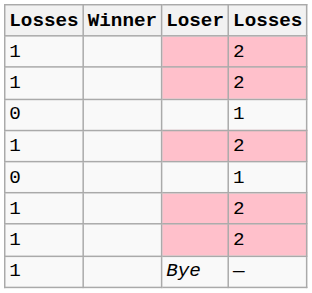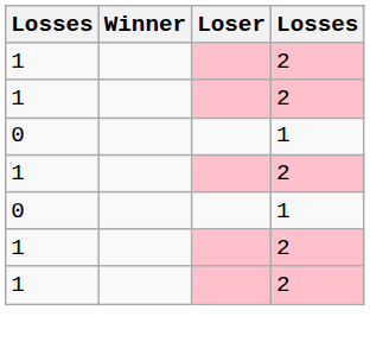 <table class=wikitable>
 <tr>
 <th>Losses</th>
 <th>Winner</th>
 <th>Loser</th>
 <th>Losses</th>
 </tr>
 <tr>
 <td>1</td>
 <td></td>
 <td bgcolor=pink></td>
 <td bgcolor=pink>2</td>
 </tr>
 <tr>
 <td>1</td>
 <td></td>
 <td bgcolor=pink></td>
 <td bgcolor=pink>2</td>
 </tr>
 <tr>
 <td>0</td>
 <td></td>
 <td></td>
 <td>1</td>
 </tr>
 <tr>
 <td>1</td>
 <td></td>
 <td bgcolor=pink></td>
 <td bgcolor=pink>2</td>
 </tr>
 <tr>
 <td>0</td>
 <td></td>
 <td></td>
 <td>1</td>
 </tr>
 <tr>
 <td>1</td>
 <td></td>
 <td bgcolor=pink></td>
 <td bgcolor=pink>2</td>
 </tr>
 <tr>
 <td>1</td>
 <td></td>
 <td bgcolor=pink></td>
 <td bgcolor=pink>2</td>
 </tr>
-<tr>
-<td>1</td>
-<td></td>
-<td><em>Bye</em></td>
-<td>—</td>
-</tr>
 </table>
